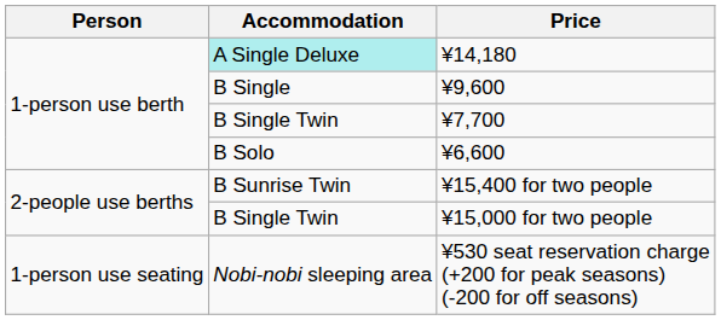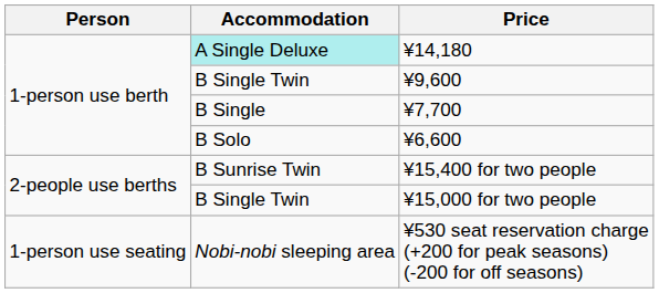 <table class="wikitable">
 <tr>
 <th>Person</th>
 <th>Accommodation</th>
 <th>Price</th>
 </tr>
 <tr>
 <td rowspan="4">1-person use berth</td>
 <td style="background: paleturquoise;">A Single Deluxe</td>
 <td>¥14,180</td>
 </tr>
 <tr>
-<td>B Single</td>
+<td>B Single Twin</td>
 <td>¥9,600</td>
 </tr>
 <tr>
-<td>B Single Twin</td>
+<td>B Single</td>
 <td>¥7,700</td>
 </tr>
 <tr>
 <td>B Solo</td>
 <td>¥6,600</td>
 </tr>
 <tr>
 <td rowspan="2">2-people use berths</td>
 <td>B Sunrise Twin</td>
 <td>¥15,400 for two people</td>
 </tr>
 <tr>
 <td>B Single Twin</td>
 <td>¥15,000 for two people</td>
 </tr>
 <tr>
 <td>1-person use seating</td>
 <td><em>Nobi-nobi</em> sleeping area</td>
 <td>¥530 seat reservation charge<br>(+200 for peak seasons)<br>(-200 for off seasons)</td>
 </tr>
 </table>
